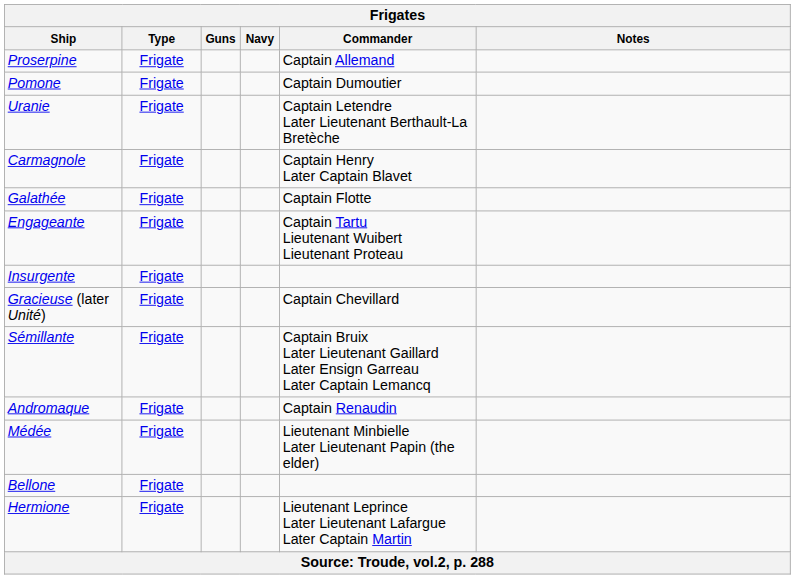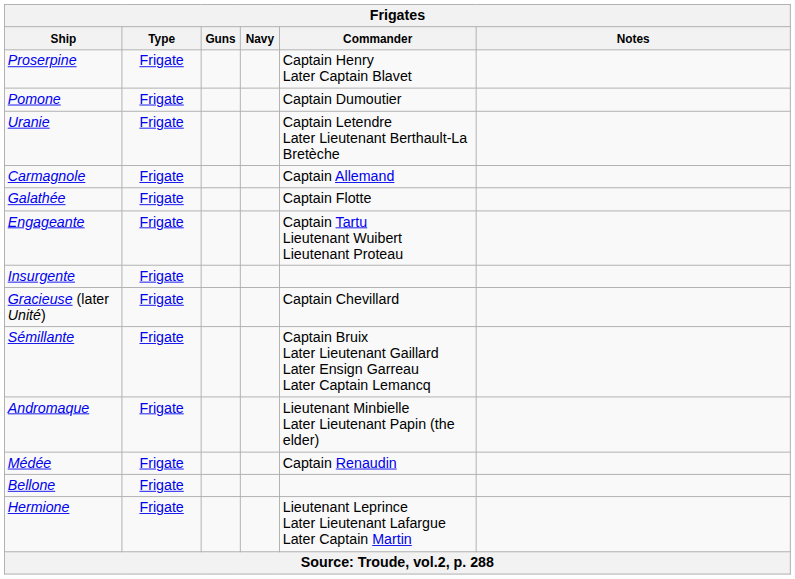 <table class="wikitable" border="1" style="width:100%;">
 <tr style="vertical-align:top;">
 <th colspan="6" bgcolor="white">Frigates</th>
 </tr>
 <tr valign="top"|- style="vertical-align:top;">
 <th width=15%; align= center><small> Ship </small></th>
 <th width=10%; align= center><small> Type </small></th>
 <th width=5%; align= center><small> Guns </small></th>
 <th width=5%; align= center><small> Navy </small></th>
 <th width=25%; align= center><small> Commander </small></th>
 <th width=40%; align= center><small>Notes</small></th>
 </tr>
 <tr style="vertical-align:top;">
 <td align= left><a href='#'><em>Proserpine</em></a></td>
 <td align= center><a href='#'>Frigate</a></td>
 <td align= center></td>
 <td align= center></td>
-<td align= left>Captain <a href='#'>Allemand</a></td>
+<td align= left>Captain Henry<br>Later Captain Blavet</td>
 <td align= left></td>
 </tr>
 <tr style="vertical-align:top;">
 <td align= left><a href='#'><em>Pomone</em></a></td>
 <td align= center><a href='#'>Frigate</a></td>
 <td align= center></td>
 <td align= center></td>
 <td align= left>Captain Dumoutier</td>
 <td align= left></td>
 </tr>
 <tr style="vertical-align:top;">
 <td align= left><a href='#'><em>Uranie</em></a></td>
 <td align= center><a href='#'>Frigate</a></td>
 <td align= center></td>
 <td align= center></td>
 <td align= left>Captain Letendre<br>Later Lieutenant Berthault-La Bretèche</td>
 <td align= left></td>
 </tr>
 <tr style="vertical-align:top;">
 <td align= left><a href='#'><em>Carmagnole</em></a></td>
 <td align= center><a href='#'>Frigate</a></td>
 <td align= center></td>
 <td align= center></td>
-<td align= left>Captain Henry<br>Later Captain Blavet</td>
+<td align= left>Captain <a href='#'>Allemand</a></td>
 <td align= left></td>
 </tr>
 <tr style="vertical-align:top;">
 <td align= left><a href='#'><em>Galathée</em></a></td>
 <td align= center><a href='#'>Frigate</a></td>
 <td align= center></td>
 <td align= center></td>
 <td align= left>Captain Flotte</td>
 <td align= left></td>
 </tr>
 <tr style="vertical-align:top;">
 <td align= left><a href='#'><em>Engageante</em></a></td>
 <td align= center><a href='#'>Frigate</a></td>
 <td align= center></td>
 <td align= center></td>
 <td align= left>Captain <a href='#'>Tartu</a><br>Lieutenant Wuibert<br>Lieutenant Proteau</td>
 <td align= left></td>
 </tr>
 <tr style="vertical-align:top;">
 <td align= left><a href='#'><em>Insurgente</em></a></td>
 <td align= center><a href='#'>Frigate</a></td>
 <td align= center></td>
 <td align= center></td>
 <td align= left></td>
 <td align= left></td>
 </tr>
 <tr style="vertical-align:top;">
 <td align= left><a href='#'><em>Gracieuse</em></a> (later <em>Unité</em>)</td>
 <td align= center><a href='#'>Frigate</a></td>
 <td align= center></td>
 <td align= center></td>
 <td align= left>Captain Chevillard</td>
 <td align= left></td>
 </tr>
 <tr style="vertical-align:top;">
 <td align= left><a href='#'><em>Sémillante</em></a></td>
 <td align= center><a href='#'>Frigate</a></td>
 <td align= center></td>
 <td align= center></td>
 <td align= left>Captain Bruix<br>Later Lieutenant Gaillard<br>Later Ensign Garreau<br>Later Captain Lemancq</td>
 <td align= left></td>
 </tr>
 <tr style="vertical-align:top;">
 <td align= left><a href='#'><em>Andromaque</em></a></td>
 <td align= center><a href='#'>Frigate</a></td>
 <td align= center></td>
 <td align= center></td>
-<td align= left>Captain <a href='#'>Renaudin</a></td>
+<td align= left>Lieutenant Minbielle<br>Later Lieutenant Papin (the elder)</td>
 <td align= left></td>
 </tr>
 <tr style="vertical-align:top;">
 <td align= left><a href='#'><em>Médée</em></a></td>
 <td align= center><a href='#'>Frigate</a></td>
 <td align= center></td>
 <td align= center></td>
-<td align= left>Lieutenant Minbielle<br>Later Lieutenant Papin (the elder)</td>
+<td align= left>Captain <a href='#'>Renaudin</a></td>
 <td align= left></td>
 </tr>
 <tr style="vertical-align:top;">
 <td align= left><a href='#'><em>Bellone</em></a></td>
 <td align= center><a href='#'>Frigate</a></td>
 <td align= center></td>
 <td align= center></td>
 <td align= left></td>
 <td align= left></td>
 </tr>
 <tr style="vertical-align:top;">
 <td align= left><a href='#'><em>Hermione</em></a></td>
 <td align= center><a href='#'>Frigate</a></td>
 <td align= center></td>
 <td align= center></td>
 <td align= left>Lieutenant Leprince<br>Later Lieutenant Lafargue<br>Later Captain <a href='#'>Martin</a></td>
 <td align= left></td>
 </tr>
 <tr style="vertical-align:top;">
 <th colspan="11" bgcolor="white">Source: Troude, vol.2, p. 288</th>
 </tr>
 </table>
